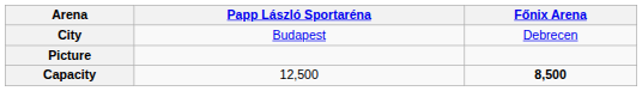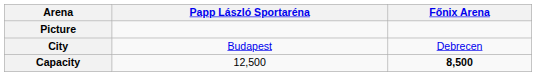 <table class="wikitable" width="800">
 <tr>
 <th>Arena</th>
 <th align="center"><a href='#'>Papp László Sportaréna</a></th>
 <th align="center"><a href='#'>Főnix Arena</a></th>
 </tr>
 <tr>
+<th>Picture</th>
+<td align="center"></td>
+<td align="center"></td>
+</tr>
+<tr>
 <th>City</th>
 <td align="center"><a href='#'>Budapest</a></td>
 <td align="center"><a href='#'>Debrecen</a></td>
-</tr>
-<tr>
-<th>Picture</th>
-<td align="center"></td>
-<td align="center"></td>
 </tr>
 <tr>
 <th>Capacity</th>
 <td align="center">12,500</td>
 <td align="center"><strong>8,500</strong></td>
 </tr>
 </table>
